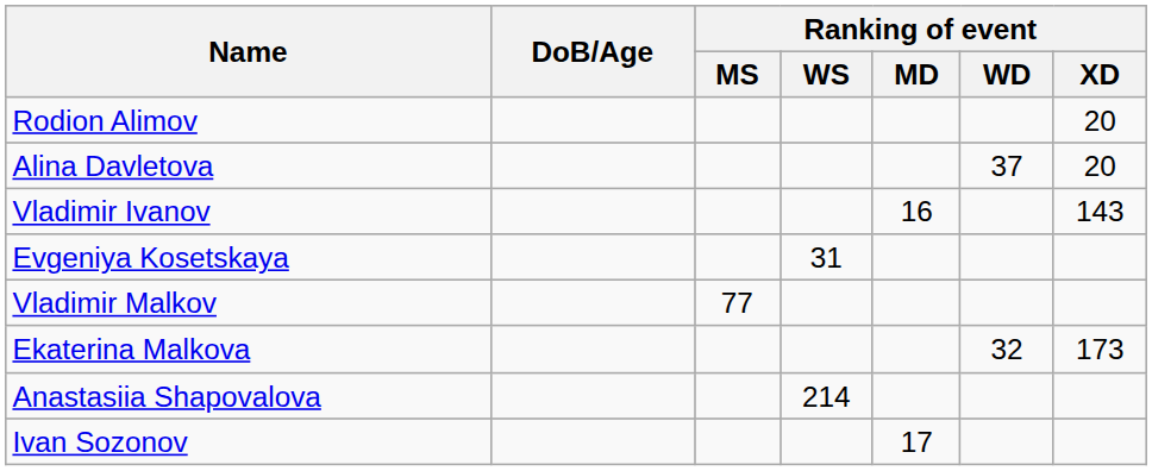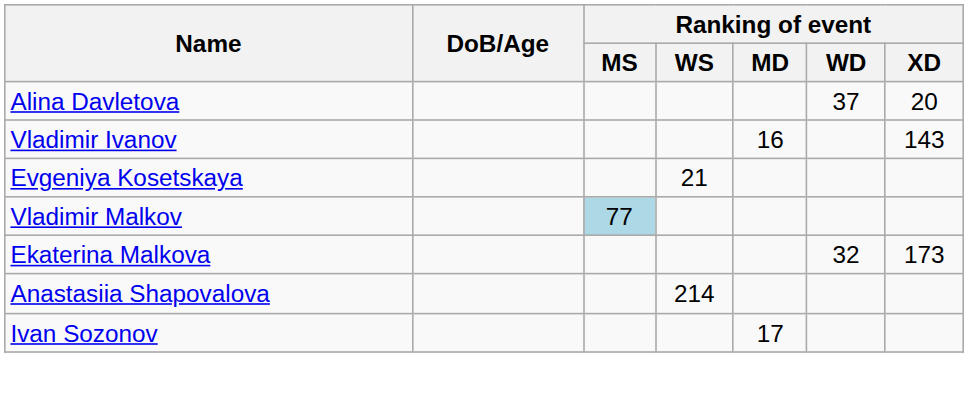 <table class="wikitable"  style="width:600px; font-size:95%; text-align:center">
 <tr>
 <th align="left" rowspan="2">Name</th>
 <th align="left" rowspan="2">DoB/Age</th>
 <th align="center" colspan="5">Ranking of event</th>
 </tr>
 <tr>
 <th align="left">MS</th>
 <th align="left">WS</th>
 <th align="left">MD</th>
 <th align="left">WD</th>
 <th align="left">XD</th>
-</tr>
-<tr>
-<td align="left"><a href='#'>Rodion Alimov</a></td>
-<td align="left"></td>
-<td></td>
-<td></td>
-<td></td>
-<td></td>
-<td>20</td>
 </tr>
 <tr>
 <td align="left"><a href='#'>Alina Davletova</a></td>
 <td align="left"></td>
 <td></td>
 <td></td>
 <td></td>
 <td>37</td>
 <td>20</td>
 </tr>
 <tr>
 <td align="left"><a href='#'>Vladimir Ivanov</a></td>
 <td align="left"></td>
 <td></td>
 <td></td>
 <td>16</td>
 <td></td>
 <td>143</td>
 </tr>
 <tr>
 <td align="left"><a href='#'>Evgeniya Kosetskaya</a></td>
 <td align="left"></td>
 <td></td>
-<td>31</td>
+<td>21</td>
 <td></td>
 <td></td>
 <td></td>
 </tr>
 <tr>
 <td align="left"><a href='#'>Vladimir Malkov</a></td>
 <td align="left"></td>
-<td>77</td>
+<td style="background: lightblue;">77</td>
 <td></td>
 <td></td>
 <td></td>
 <td></td>
 </tr>
 <tr>
 <td align="left"><a href='#'>Ekaterina Malkova</a></td>
 <td align="left"></td>
 <td></td>
 <td></td>
 <td></td>
 <td>32</td>
 <td>173</td>
 </tr>
 <tr>
 <td align="left"><a href='#'>Anastasiia Shapovalova</a></td>
 <td align="left"></td>
 <td></td>
 <td>214</td>
 <td></td>
 <td></td>
 <td></td>
 </tr>
 <tr>
 <td align="left"><a href='#'>Ivan Sozonov</a></td>
 <td align="left"></td>
 <td></td>
 <td></td>
 <td>17</td>
 <td></td>
 <td></td>
 </tr>
 </table>
